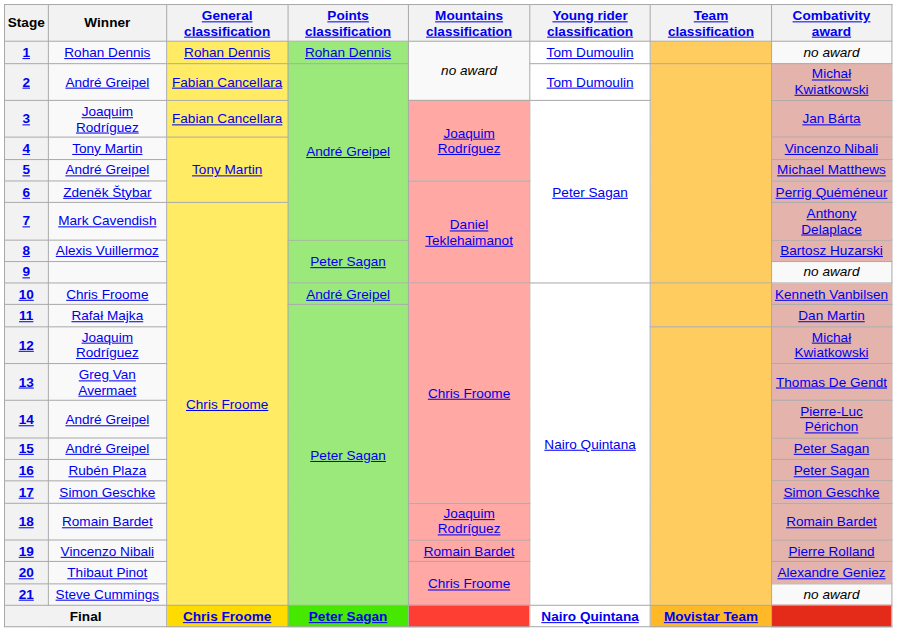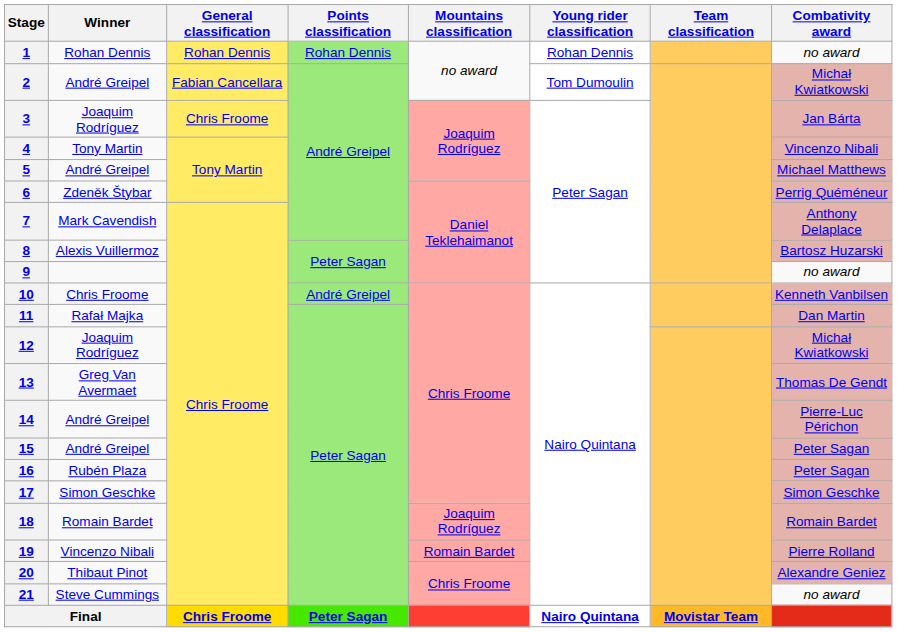 <table class="wikitable" style="text-align: center; font-size:smaller;">
 <tr>
 <th scope="col" style="width:1%;">Stage</th>
 <th scope="col" style="width:14%;">Winner</th>
 <th scope="col" style="width:14%;"><a href='#'>General classification</a><br></th>
 <th scope="col" style="width:14%;"><a href='#'>Points classification</a><br></th>
 <th scope="col" style="width:14%;"><a href='#'>Mountains classification</a><br></th>
 <th scope="col" style="width:14%;"><a href='#'>Young rider classification</a><br></th>
 <th scope="col" style="width:14%;"><a href='#'>Team classification</a><br></th>
 <th scope="col" style="width:14%;"><a href='#'>Combativity award</a><br></th>
 </tr>
 <tr>
 <th scope="row"><a href='#'>1</a></th>
 <td><a href='#'>Rohan Dennis</a></td>
 <td style="background:#FFEB64;"><a href='#'>Rohan Dennis</a></td>
 <td style="background:#9CE97B;"><a href='#'>Rohan Dennis</a></td>
 <td rowspan="2"><em>no award</em></td>
-<td style="background:white;"><a href='#'>Tom Dumoulin</a></td>
+<td style="background:white;"><a href='#'>Rohan Dennis</a></td>
 <td style="background:#FFCD5F;"></td>
 <td><em>no award</em></td>
 </tr>
 <tr>
 <th scope="row"><a href='#'>2</a></th>
 <td><a href='#'>André Greipel</a></td>
 <td style="background:#FFEB64;"><a href='#'>Fabian Cancellara</a></td>
 <td style="background:#9CE97B;" rowspan="6"><a href='#'>André Greipel</a></td>
 <td style="background:white;"><a href='#'>Tom Dumoulin</a></td>
 <td style="background:#FFCD5F;" rowspan="8"></td>
 <td style="background:#E4B3AB;"><a href='#'>Michał Kwiatkowski</a></td>
 </tr>
 <tr>
 <th scope="row"><a href='#'>3</a></th>
 <td><a href='#'>Joaquim Rodríguez</a></td>
-<td style="background:#FFEB64;"><a href='#'>Fabian Cancellara</a></td>
+<td style="background:#FFEB64;"><a href='#'>Chris Froome</a></td>
 <td style="background:#FFA8A4;" rowspan="3"><a href='#'>Joaquim Rodríguez</a></td>
 <td style="background:white;" rowspan="7"><a href='#'>Peter Sagan</a></td>
 <td style="background:#E4B3AB;"><a href='#'>Jan Bárta</a></td>
 </tr>
 <tr>
 <th scope="row"><a href='#'>4</a></th>
 <td><a href='#'>Tony Martin</a></td>
 <td style="background:#FFEB64;" rowspan="3"><a href='#'>Tony Martin</a></td>
 <td style="background:#E4B3AB;"><a href='#'>Vincenzo Nibali</a></td>
 </tr>
 <tr>
 <th scope="row"><a href='#'>5</a></th>
 <td><a href='#'>André Greipel</a></td>
 <td style="background:#E4B3AB;"><a href='#'>Michael Matthews</a></td>
 </tr>
 <tr>
 <th scope="row"><a href='#'>6</a></th>
 <td><a href='#'>Zdeněk Štybar</a></td>
 <td style="background:#FFA8A4;" rowspan="4"><a href='#'>Daniel Teklehaimanot</a></td>
 <td style="background:#E4B3AB;"><a href='#'>Perrig Quéméneur</a></td>
 </tr>
 <tr>
 <th scope="row"><a href='#'>7</a></th>
 <td><a href='#'>Mark Cavendish</a></td>
 <td style="background:#FFEB64;" rowspan="15"><a href='#'>Chris Froome</a></td>
 <td style="background:#E4B3AB;"><a href='#'>Anthony Delaplace</a></td>
 </tr>
 <tr>
 <th scope="row"><a href='#'>8</a></th>
 <td><a href='#'>Alexis Vuillermoz</a></td>
 <td style="background:#9CE97B;" rowspan="2"><a href='#'>Peter Sagan</a></td>
 <td style="background:#E4B3AB;"><a href='#'>Bartosz Huzarski</a></td>
 </tr>
 <tr>
 <th scope="row"><a href='#'>9</a></th>
 <td></td>
 <td><em>no award</em></td>
 </tr>
 <tr>
 <th scope="row"><a href='#'>10</a></th>
 <td><a href='#'>Chris Froome</a></td>
 <td style="background:#9CE97B;"><a href='#'>André Greipel</a></td>
 <td style="background:#FFA8A4;" rowspan="8"><a href='#'>Chris Froome</a></td>
 <td style="background:white;" rowspan="12"><a href='#'>Nairo Quintana</a></td>
 <td style="background:#FFCD5F;" rowspan="2"></td>
 <td style="background:#E4B3AB;"><a href='#'>Kenneth Vanbilsen</a></td>
 </tr>
 <tr>
 <th scope="row"><a href='#'>11</a></th>
 <td><a href='#'>Rafał Majka</a></td>
 <td style="background:#9CE97B;" rowspan="11"><a href='#'>Peter Sagan</a></td>
 <td style="background:#E4B3AB;"><a href='#'>Dan Martin</a></td>
 </tr>
 <tr>
 <th scope="row"><a href='#'>12</a></th>
 <td><a href='#'>Joaquim Rodríguez</a></td>
 <td style="background:#FFCD5F;" rowspan="10"></td>
 <td style="background:#E4B3AB;"><a href='#'>Michał Kwiatkowski</a></td>
 </tr>
 <tr>
 <th scope="row"><a href='#'>13</a></th>
 <td><a href='#'>Greg Van Avermaet</a></td>
 <td style="background:#E4B3AB;"><a href='#'>Thomas De Gendt</a></td>
 </tr>
 <tr>
 <th scope="row"><a href='#'>14</a></th>
 <td><a href='#'>André Greipel</a></td>
 <td style="background:#E4B3AB;"><a href='#'>Pierre-Luc Périchon</a></td>
 </tr>
 <tr>
 <th scope="row"><a href='#'>15</a></th>
 <td><a href='#'>André Greipel</a></td>
 <td style="background:#E4B3AB;"><a href='#'>Peter Sagan</a></td>
 </tr>
 <tr>
 <th scope="row"><a href='#'>16</a></th>
 <td><a href='#'>Rubén Plaza</a></td>
 <td style="background:#E4B3AB;"><a href='#'>Peter Sagan</a></td>
 </tr>
 <tr>
 <th scope="row"><a href='#'>17</a></th>
 <td><a href='#'>Simon Geschke</a></td>
 <td style="background:#E4B3AB;"><a href='#'>Simon Geschke</a></td>
 </tr>
 <tr>
 <th scope="row"><a href='#'>18</a></th>
 <td><a href='#'>Romain Bardet</a></td>
 <td style="background:#FFA8A4;"><a href='#'>Joaquim Rodríguez</a></td>
 <td style="background:#E4B3AB;"><a href='#'>Romain Bardet</a></td>
 </tr>
 <tr>
 <th scope="row"><a href='#'>19</a></th>
 <td><a href='#'>Vincenzo Nibali</a></td>
 <td style="background:#FFA8A4;"><a href='#'>Romain Bardet</a></td>
 <td style="background:#E4B3AB;"><a href='#'>Pierre Rolland</a></td>
 </tr>
 <tr>
 <th scope="row"><a href='#'>20</a></th>
 <td><a href='#'>Thibaut Pinot</a></td>
 <td style="background:#FFA8A4;" rowspan="2"><a href='#'>Chris Froome</a></td>
 <td style="background:#E4B3AB;"><a href='#'>Alexandre Geniez</a></td>
 </tr>
 <tr>
 <th scope="row"><a href='#'>21</a></th>
 <td><a href='#'>Steve Cummings</a></td>
 <td><em>no award</em></td>
 </tr>
 <tr>
 <th colspan="2">Final</th>
 <th style="background:#FFDB00;"><a href='#'>Chris Froome</a></th>
 <th style="background:#46E800;"><a href='#'>Peter Sagan</a></th>
 <th style="background:#FF3E33;"></th>
 <th style="background:white;"><a href='#'>Nairo Quintana</a></th>
 <th style="background:#FFB927;"><a href='#'>Movistar Team</a></th>
 <th style="background:#E42A19;"></th>
 </tr>
 </table>
